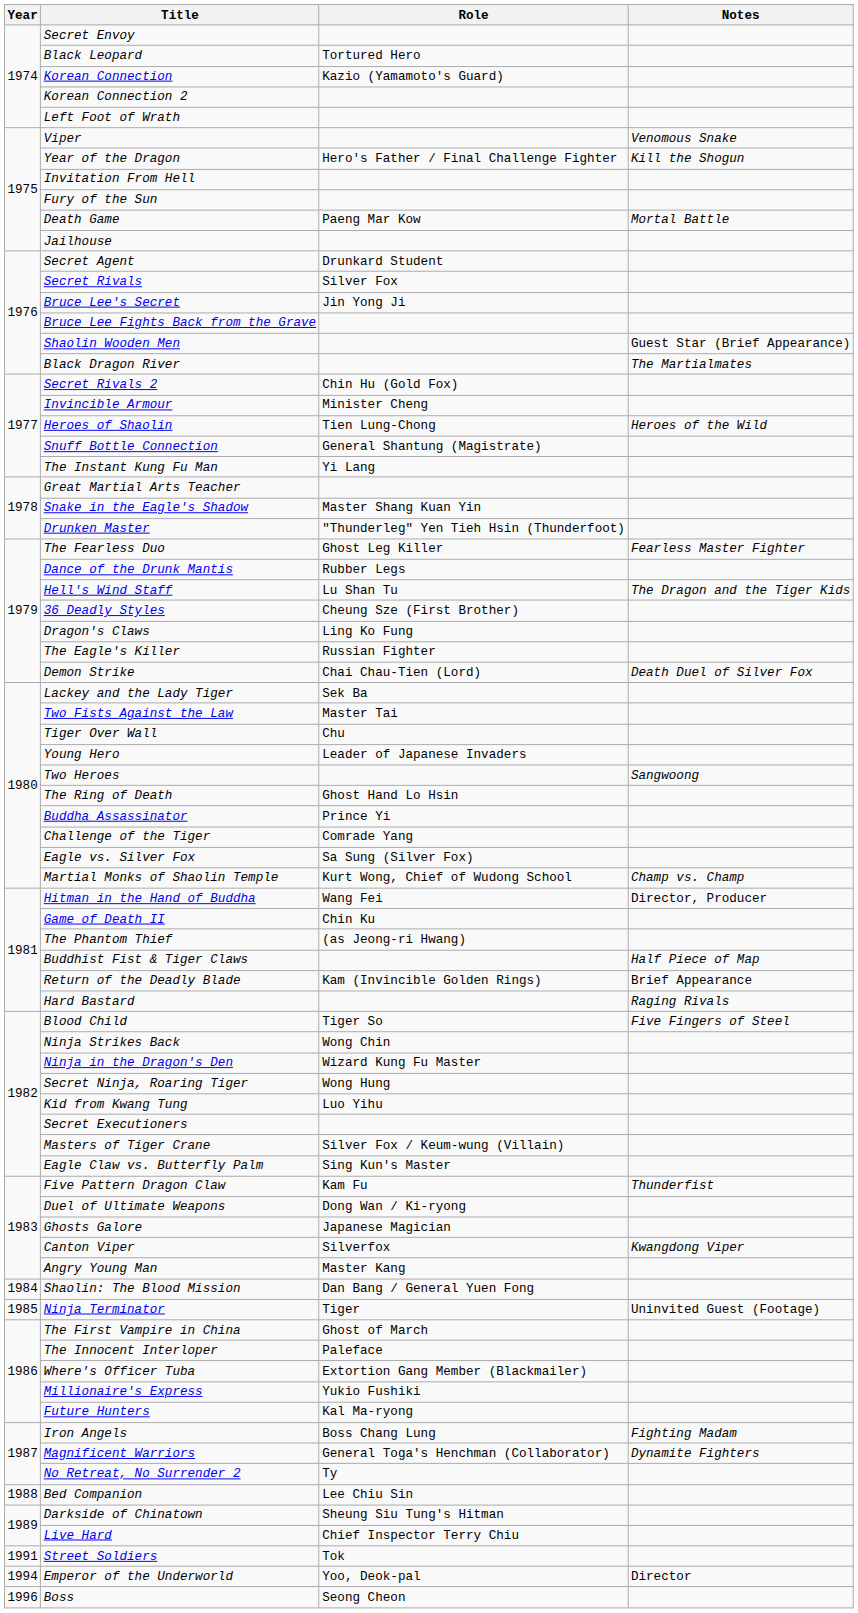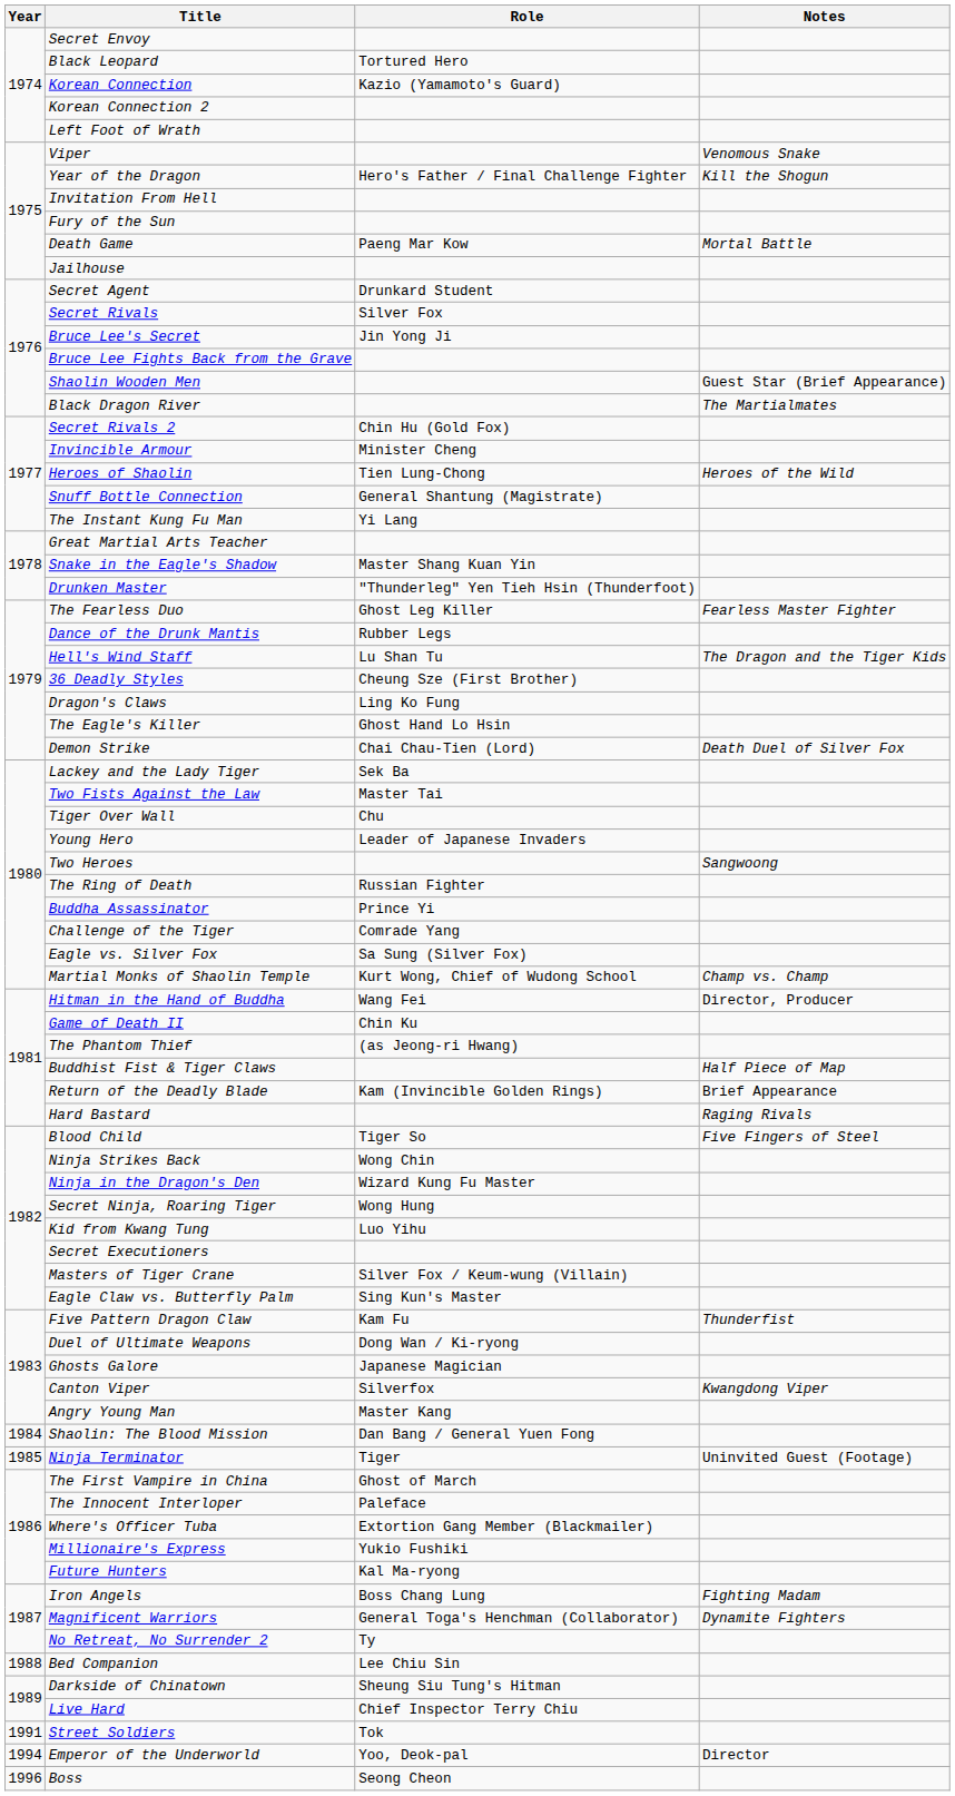 <table class="wikitable sortable">
 <tr>
 <th>Year</th>
 <th>Title</th>
 <th>Role</th>
 <th>Notes</th>
 </tr>
 <tr>
 <td rowspan=5>1974</td>
 <td><em>Secret Envoy</em></td>
 <td></td>
 <td></td>
 </tr>
 <tr>
 <td><em>Black Leopard</em></td>
 <td>Tortured Hero</td>
 <td></td>
 </tr>
 <tr>
 <td><em><a href='#'>Korean Connection</a></em></td>
 <td>Kazio (Yamamoto's Guard)</td>
 <td></td>
 </tr>
 <tr>
 <td><em>Korean Connection 2</em></td>
 <td></td>
 <td></td>
 </tr>
 <tr>
 <td><em>Left Foot of Wrath</em></td>
 <td></td>
 <td></td>
 </tr>
 <tr>
 <td rowspan=6>1975</td>
 <td><em>Viper</em></td>
 <td></td>
 <td><em>Venomous Snake</em></td>
 </tr>
 <tr>
 <td><em>Year of the Dragon</em></td>
 <td>Hero's Father / Final Challenge Fighter</td>
 <td><em>Kill the Shogun</em></td>
 </tr>
 <tr>
 <td><em>Invitation From Hell</em></td>
 <td></td>
 <td></td>
 </tr>
 <tr>
 <td><em>Fury of the Sun</em></td>
 <td></td>
 <td></td>
 </tr>
 <tr>
 <td><em>Death Game</em></td>
 <td>Paeng Mar Kow</td>
 <td><em>Mortal Battle</em></td>
 </tr>
 <tr>
 <td><em>Jailhouse</em></td>
 <td></td>
 <td></td>
 </tr>
 <tr>
 <td rowspan=6>1976</td>
 <td><em>Secret Agent</em></td>
 <td>Drunkard Student</td>
 <td></td>
 </tr>
 <tr>
 <td><em><a href='#'>Secret Rivals</a></em></td>
 <td>Silver Fox</td>
 <td></td>
 </tr>
 <tr>
 <td><em><a href='#'>Bruce Lee's Secret</a></em></td>
 <td>Jin Yong Ji</td>
 <td></td>
 </tr>
 <tr>
 <td><em><a href='#'>Bruce Lee Fights Back from the Grave</a></em></td>
 <td></td>
 <td></td>
 </tr>
 <tr>
 <td><em><a href='#'>Shaolin Wooden Men</a></em></td>
 <td></td>
 <td>Guest Star (Brief Appearance)</td>
 </tr>
 <tr>
 <td><em>Black Dragon River</em></td>
 <td></td>
 <td><em>The Martialmates</em></td>
 </tr>
 <tr>
 <td rowspan=5>1977</td>
 <td><em><a href='#'>Secret Rivals 2</a></em></td>
 <td>Chin Hu (Gold Fox)</td>
 <td></td>
 </tr>
 <tr>
 <td><em><a href='#'>Invincible Armour</a></em></td>
 <td>Minister Cheng</td>
 <td></td>
 </tr>
 <tr>
 <td><em><a href='#'>Heroes of Shaolin</a></em></td>
 <td>Tien Lung-Chong</td>
 <td><em>Heroes of the Wild</em></td>
 </tr>
 <tr>
 <td><em><a href='#'>Snuff Bottle Connection</a></em></td>
 <td>General Shantung (Magistrate)</td>
 <td></td>
 </tr>
 <tr>
 <td><em>The Instant Kung Fu Man</em></td>
 <td>Yi Lang</td>
 <td></td>
 </tr>
 <tr>
 <td rowspan=3>1978</td>
 <td><em>Great Martial Arts Teacher</em></td>
 <td></td>
 <td></td>
 </tr>
 <tr>
 <td><em><a href='#'>Snake in the Eagle's Shadow</a></em></td>
 <td>Master Shang Kuan Yin</td>
 <td></td>
 </tr>
 <tr>
 <td><em><a href='#'>Drunken Master</a></em></td>
 <td>"Thunderleg" Yen Tieh Hsin (Thunderfoot)</td>
 <td></td>
 </tr>
 <tr>
 <td rowspan=7>1979</td>
 <td><em>The Fearless Duo</em></td>
 <td>Ghost Leg Killer</td>
 <td><em>Fearless Master Fighter</em></td>
 </tr>
 <tr>
 <td><em><a href='#'>Dance of the Drunk Mantis</a></em></td>
 <td>Rubber Legs</td>
 <td></td>
 </tr>
 <tr>
 <td><em><a href='#'>Hell's Wind Staff</a></em></td>
 <td>Lu Shan Tu</td>
 <td><em>The Dragon and the Tiger Kids</em></td>
 </tr>
 <tr>
 <td><em><a href='#'>36 Deadly Styles</a></em></td>
 <td>Cheung Sze (First Brother)</td>
 <td></td>
 </tr>
 <tr>
 <td><em>Dragon's Claws</em></td>
 <td>Ling Ko Fung</td>
 <td></td>
 </tr>
 <tr>
 <td><em>The Eagle's Killer</em></td>
-<td>Russian Fighter</td>
+<td>Ghost Hand Lo Hsin</td>
 <td></td>
 </tr>
 <tr>
 <td><em>Demon Strike</em></td>
 <td>Chai Chau-Tien (Lord)</td>
 <td><em>Death Duel of Silver Fox</em></td>
 </tr>
 <tr>
 <td rowspan=10>1980</td>
 <td><em>Lackey and the Lady Tiger</em></td>
 <td>Sek Ba</td>
 <td></td>
 </tr>
 <tr>
 <td><em><a href='#'>Two Fists Against the Law</a></em></td>
 <td>Master Tai</td>
 <td></td>
 </tr>
 <tr>
 <td><em>Tiger Over Wall</em></td>
 <td>Chu</td>
 <td></td>
 </tr>
 <tr>
 <td><em>Young Hero</em></td>
 <td>Leader of Japanese Invaders</td>
 <td></td>
 </tr>
 <tr>
 <td><em>Two Heroes</em></td>
 <td></td>
 <td><em>Sangwoong</em></td>
 </tr>
 <tr>
 <td><em>The Ring of Death</em></td>
-<td>Ghost Hand Lo Hsin</td>
+<td>Russian Fighter</td>
 <td></td>
 </tr>
 <tr>
 <td><em><a href='#'>Buddha Assassinator</a></em></td>
 <td>Prince Yi</td>
 <td></td>
 </tr>
 <tr>
 <td><em>Challenge of the Tiger</em></td>
 <td>Comrade Yang</td>
 <td></td>
 </tr>
 <tr>
 <td><em>Eagle vs. Silver Fox</em></td>
 <td>Sa Sung (Silver Fox)</td>
 <td></td>
 </tr>
 <tr>
 <td><em>Martial Monks of Shaolin Temple</em></td>
 <td>Kurt Wong, Chief of Wudong School</td>
 <td><em>Champ vs. Champ</em></td>
 </tr>
 <tr>
 <td rowspan=6>1981</td>
 <td><em><a href='#'>Hitman in the Hand of Buddha</a></em></td>
 <td>Wang Fei</td>
 <td>Director, Producer</td>
 </tr>
 <tr>
 <td><em><a href='#'>Game of Death II</a></em></td>
 <td>Chin Ku</td>
 <td></td>
 </tr>
 <tr>
 <td><em>The Phantom Thief</em></td>
 <td>(as Jeong-ri Hwang)</td>
 <td></td>
 </tr>
 <tr>
 <td><em>Buddhist Fist & Tiger Claws</em></td>
 <td></td>
 <td><em>Half Piece of Map</em></td>
 </tr>
 <tr>
 <td><em>Return of the Deadly Blade</em></td>
 <td>Kam (Invincible Golden Rings)</td>
 <td>Brief Appearance</td>
 </tr>
 <tr>
 <td><em>Hard Bastard</em></td>
 <td></td>
 <td><em>Raging Rivals</em></td>
 </tr>
 <tr>
 <td rowspan=8>1982</td>
 <td><em>Blood Child</em></td>
 <td>Tiger So</td>
 <td><em>Five Fingers of Steel</em></td>
 </tr>
 <tr>
 <td><em>Ninja Strikes Back</em></td>
 <td>Wong Chin</td>
 <td></td>
 </tr>
 <tr>
 <td><em><a href='#'>Ninja in the Dragon's Den</a></em></td>
 <td>Wizard Kung Fu Master</td>
 <td></td>
 </tr>
 <tr>
 <td><em>Secret Ninja, Roaring Tiger</em></td>
 <td>Wong Hung</td>
 <td></td>
 </tr>
 <tr>
 <td><em>Kid from Kwang Tung</em></td>
 <td>Luo Yihu</td>
 <td></td>
 </tr>
 <tr>
 <td><em>Secret Executioners</em></td>
 <td></td>
 <td></td>
 </tr>
 <tr>
 <td><em>Masters of Tiger Crane</em></td>
 <td>Silver Fox / Keum-wung (Villain)</td>
 <td></td>
 </tr>
 <tr>
 <td><em>Eagle Claw vs. Butterfly Palm</em></td>
 <td>Sing Kun's Master</td>
 <td></td>
 </tr>
 <tr>
 <td rowspan=5>1983</td>
 <td><em>Five Pattern Dragon Claw</em></td>
 <td>Kam Fu</td>
 <td><em>Thunderfist</em></td>
 </tr>
 <tr>
 <td><em>Duel of Ultimate Weapons</em></td>
 <td>Dong Wan / Ki-ryong</td>
 <td></td>
 </tr>
 <tr>
 <td><em>Ghosts Galore</em></td>
 <td>Japanese Magician</td>
 <td></td>
 </tr>
 <tr>
 <td><em>Canton Viper</em></td>
 <td>Silverfox</td>
 <td><em>Kwangdong Viper</em></td>
 </tr>
 <tr>
 <td><em>Angry Young Man</em></td>
 <td>Master Kang</td>
 <td></td>
 </tr>
 <tr>
 <td>1984</td>
 <td><em>Shaolin: The Blood Mission</em></td>
 <td>Dan Bang / General Yuen Fong</td>
 <td></td>
 </tr>
 <tr>
 <td>1985</td>
 <td><em><a href='#'>Ninja Terminator</a></em></td>
 <td>Tiger</td>
 <td>Uninvited Guest (Footage)</td>
 </tr>
 <tr>
 <td rowspan=5>1986</td>
 <td><em>The First Vampire in China</em></td>
 <td>Ghost of March</td>
 <td></td>
 </tr>
 <tr>
 <td><em>The Innocent Interloper</em></td>
 <td>Paleface</td>
 <td></td>
 </tr>
 <tr>
 <td><em>Where's Officer Tuba</em></td>
 <td>Extortion Gang Member (Blackmailer)</td>
 <td></td>
 </tr>
 <tr>
 <td><em><a href='#'>Millionaire's Express</a></em></td>
 <td>Yukio Fushiki</td>
 <td></td>
 </tr>
 <tr>
 <td><em><a href='#'>Future Hunters</a></em></td>
 <td>Kal Ma-ryong</td>
 <td></td>
 </tr>
 <tr>
 <td rowspan=3>1987</td>
 <td><em>Iron Angels</em></td>
 <td>Boss Chang Lung</td>
 <td><em>Fighting Madam</em></td>
 </tr>
 <tr>
 <td><em><a href='#'>Magnificent Warriors</a></em></td>
 <td>General Toga's Henchman (Collaborator)</td>
 <td><em>Dynamite Fighters</em></td>
 </tr>
 <tr>
 <td><em><a href='#'>No Retreat, No Surrender 2</a></em></td>
 <td>Ty</td>
 <td></td>
 </tr>
 <tr>
 <td>1988</td>
 <td><em>Bed Companion</em></td>
 <td>Lee Chiu Sin</td>
 <td></td>
 </tr>
 <tr>
 <td rowspan=2>1989</td>
 <td><em>Darkside of Chinatown</em></td>
 <td>Sheung Siu Tung's Hitman</td>
 <td></td>
 </tr>
 <tr>
 <td><em><a href='#'>Live Hard</a></em></td>
 <td>Chief Inspector Terry Chiu</td>
 <td></td>
 </tr>
 <tr>
 <td>1991</td>
 <td><em><a href='#'>Street Soldiers</a></em></td>
 <td>Tok</td>
 <td></td>
 </tr>
 <tr>
 <td>1994</td>
 <td><em>Emperor of the Underworld</em></td>
 <td>Yoo, Deok-pal</td>
 <td>Director</td>
 </tr>
 <tr>
 <td>1996</td>
 <td><em>Boss</em></td>
 <td>Seong Cheon</td>
 <td></td>
 </tr>
 </table>
